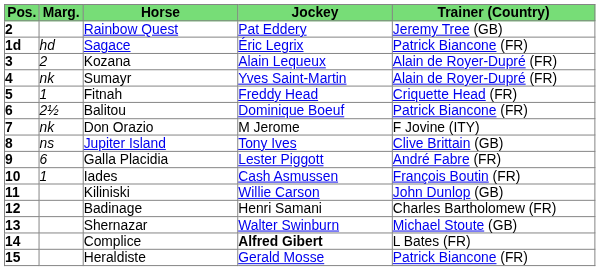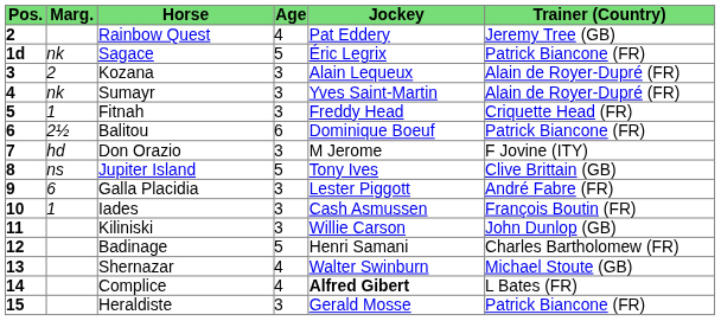 <table class = "sortable" | border="1" cellpadding="0" style="border-collapse: collapse; font-size:90%">
 <tr style="background:#7d7; text-align:center;">
 <th style="width:35px;"><strong>Pos.</strong></th>
 <th style="width:45px;"><strong>Marg.</strong></th>
 <th style="width:160px;"><strong>Horse</strong></th>
+<th style="width:30px;"><strong>Age</strong></th>
 <th style="width:160px;"><strong>Jockey</strong></th>
 <th style="width:210px;"><strong>Trainer (Country)</strong></th>
 </tr>
 <tr>
 <td><strong>2</strong></td>
 <td></td>
 <td><a href='#'>Rainbow Quest</a></td>
+<td>4</td>
 <td><a href='#'>Pat Eddery</a></td>
 <td><a href='#'>Jeremy Tree</a> (GB)</td>
 </tr>
 <tr>
 <td><strong>1d</strong></td>
-<td><em>hd</em></td>
+<td><em>nk</em></td>
 <td><a href='#'>Sagace</a></td>
+<td>5</td>
 <td><a href='#'>Éric Legrix</a></td>
 <td><a href='#'>Patrick Biancone</a> (FR)</td>
 </tr>
 <tr>
 <td><strong>3</strong></td>
 <td><em>2</em></td>
 <td>Kozana</td>
+<td>3</td>
 <td><a href='#'>Alain Lequeux</a></td>
 <td><a href='#'>Alain de Royer-Dupré</a> (FR)</td>
 </tr>
 <tr>
 <td><strong>4</strong></td>
 <td><em>nk</em></td>
 <td>Sumayr</td>
+<td>3</td>
 <td><a href='#'>Yves Saint-Martin</a></td>
 <td><a href='#'>Alain de Royer-Dupré</a> (FR)</td>
 </tr>
 <tr>
 <td><strong>5</strong></td>
 <td><em>1</em></td>
 <td>Fitnah</td>
+<td>3</td>
 <td><a href='#'>Freddy Head</a></td>
 <td><a href='#'>Criquette Head</a> (FR)</td>
 </tr>
 <tr>
 <td><strong>6</strong></td>
 <td><em>2½</em></td>
 <td>Balitou</td>
+<td>6</td>
 <td><a href='#'>Dominique Boeuf</a></td>
 <td><a href='#'>Patrick Biancone</a> (FR)</td>
 </tr>
 <tr>
 <td><strong>7</strong></td>
-<td><em>nk</em></td>
+<td><em>hd</em></td>
 <td>Don Orazio</td>
+<td>3</td>
 <td>M Jerome</td>
 <td>F Jovine (ITY)</td>
 </tr>
 <tr>
 <td><strong>8</strong></td>
 <td><em>ns</em></td>
 <td><a href='#'>Jupiter Island</a></td>
+<td>5</td>
 <td><a href='#'>Tony Ives</a></td>
 <td><a href='#'>Clive Brittain</a> (GB)</td>
 </tr>
 <tr>
 <td><strong>9</strong></td>
 <td><em>6</em></td>
 <td>Galla Placidia</td>
+<td>3</td>
 <td><a href='#'>Lester Piggott</a></td>
 <td><a href='#'>André Fabre</a> (FR)</td>
 </tr>
 <tr>
 <td><strong>10</strong></td>
 <td><em>1</em></td>
 <td>Iades</td>
+<td>3</td>
 <td><a href='#'>Cash Asmussen</a></td>
 <td><a href='#'>François Boutin</a> (FR)</td>
 </tr>
 <tr>
 <td><strong>11</strong></td>
 <td></td>
 <td>Kiliniski</td>
+<td>3</td>
 <td><a href='#'>Willie Carson</a></td>
 <td><a href='#'>John Dunlop</a> (GB)</td>
 </tr>
 <tr>
 <td><strong>12</strong></td>
 <td></td>
 <td>Badinage</td>
+<td>5</td>
 <td>Henri Samani</td>
 <td>Charles Bartholomew (FR)</td>
 </tr>
 <tr>
 <td><strong>13</strong></td>
 <td></td>
 <td>Shernazar</td>
+<td>4</td>
 <td><a href='#'>Walter Swinburn</a></td>
 <td><a href='#'>Michael Stoute</a> (GB)</td>
 </tr>
 <tr>
 <td><strong>14</strong></td>
 <td></td>
 <td>Complice</td>
+<td>4</td>
 <td><strong>Alfred Gibert</strong></td>
 <td>L Bates (FR)</td>
 </tr>
 <tr>
 <td><strong>15</strong></td>
 <td></td>
 <td>Heraldiste</td>
+<td>3</td>
 <td><a href='#'>Gerald Mosse</a></td>
 <td><a href='#'>Patrick Biancone</a> (FR)</td>
 </tr>
 </table>
